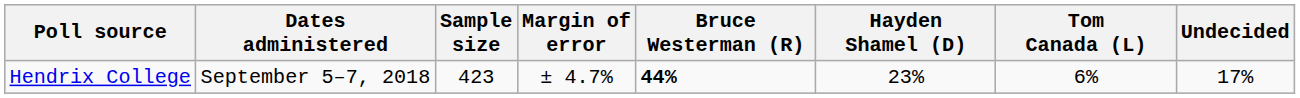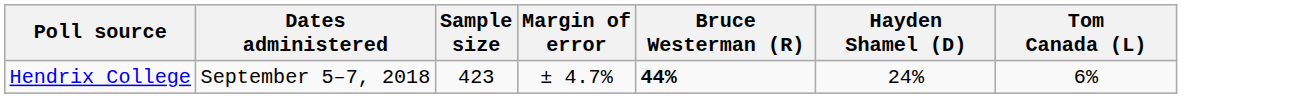 <table class="wikitable">
 <tr>
 <th>Poll source</th>
 <th>Dates<br>administered</th>
 <th>Sample<br>size</th>
 <th>Margin of<br>error</th>
 <th style="width:110px;">Bruce<br>Westerman (R)</th>
 <th style="width:110px;">Hayden<br>Shamel (D)</th>
 <th style="width:110px;">Tom<br>Canada (L)</th>
-<th>Undecided</th>
 </tr>
 <tr>
 <td><a href='#'>Hendrix College</a></td>
 <td align=center>September 5–7, 2018</td>
 <td align=center>423</td>
 <td align=center>± 4.7%</td>
 <td><strong>44%</strong></td>
-<td align=center>23%</td>
+<td align=center>24%</td>
 <td align=center>6%</td>
-<td align=center>17%</td>
 </tr>
 </table>
